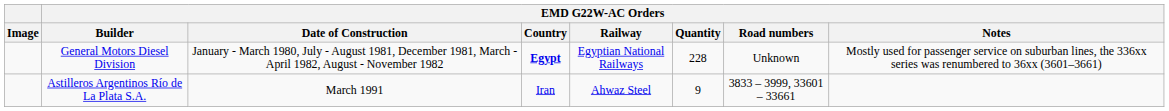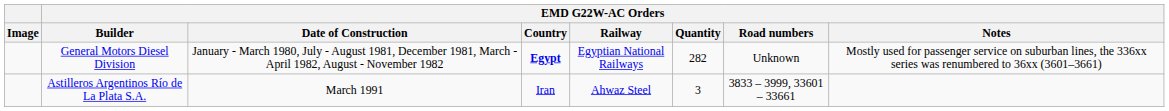 <table class="wikitable">
 <tr>
 <th></th>
 <th colspan="7">EMD G22W-AC Orders</th>
 </tr>
 <tr>
 <th>Image</th>
 <th>Builder</th>
 <th>Date of Construction</th>
 <th>Country</th>
 <th>Railway</th>
 <th>Quantity</th>
 <th>Road numbers</th>
 <th>Notes</th>
 </tr>
 <tr align="center">
 <td></td>
 <td><a href='#'>General Motors Diesel Division</a></td>
 <td>January - March 1980, July - August 1981, December 1981, March - April 1982, August - November 1982</td>
 <td><strong><a href='#'>Egypt</a></strong></td>
 <td><a href='#'>Egyptian National Railways</a></td>
-<td>228</td>
+<td>282</td>
 <td>Unknown</td>
 <td>Mostly used for passenger service on suburban lines, the 336xx series was renumbered to 36xx (3601–3661)</td>
 </tr>
 <tr align="center">
 <td></td>
 <td><a href='#'>Astilleros Argentinos Río de La Plata S.A.</a></td>
 <td>March 1991</td>
 <td><a href='#'>Iran</a></td>
 <td><a href='#'>Ahwaz Steel</a></td>
-<td>9</td>
+<td>3</td>
 <td>3833 – 3999, 33601 – 33661</td>
 <td></td>
 </tr>
 </table>
